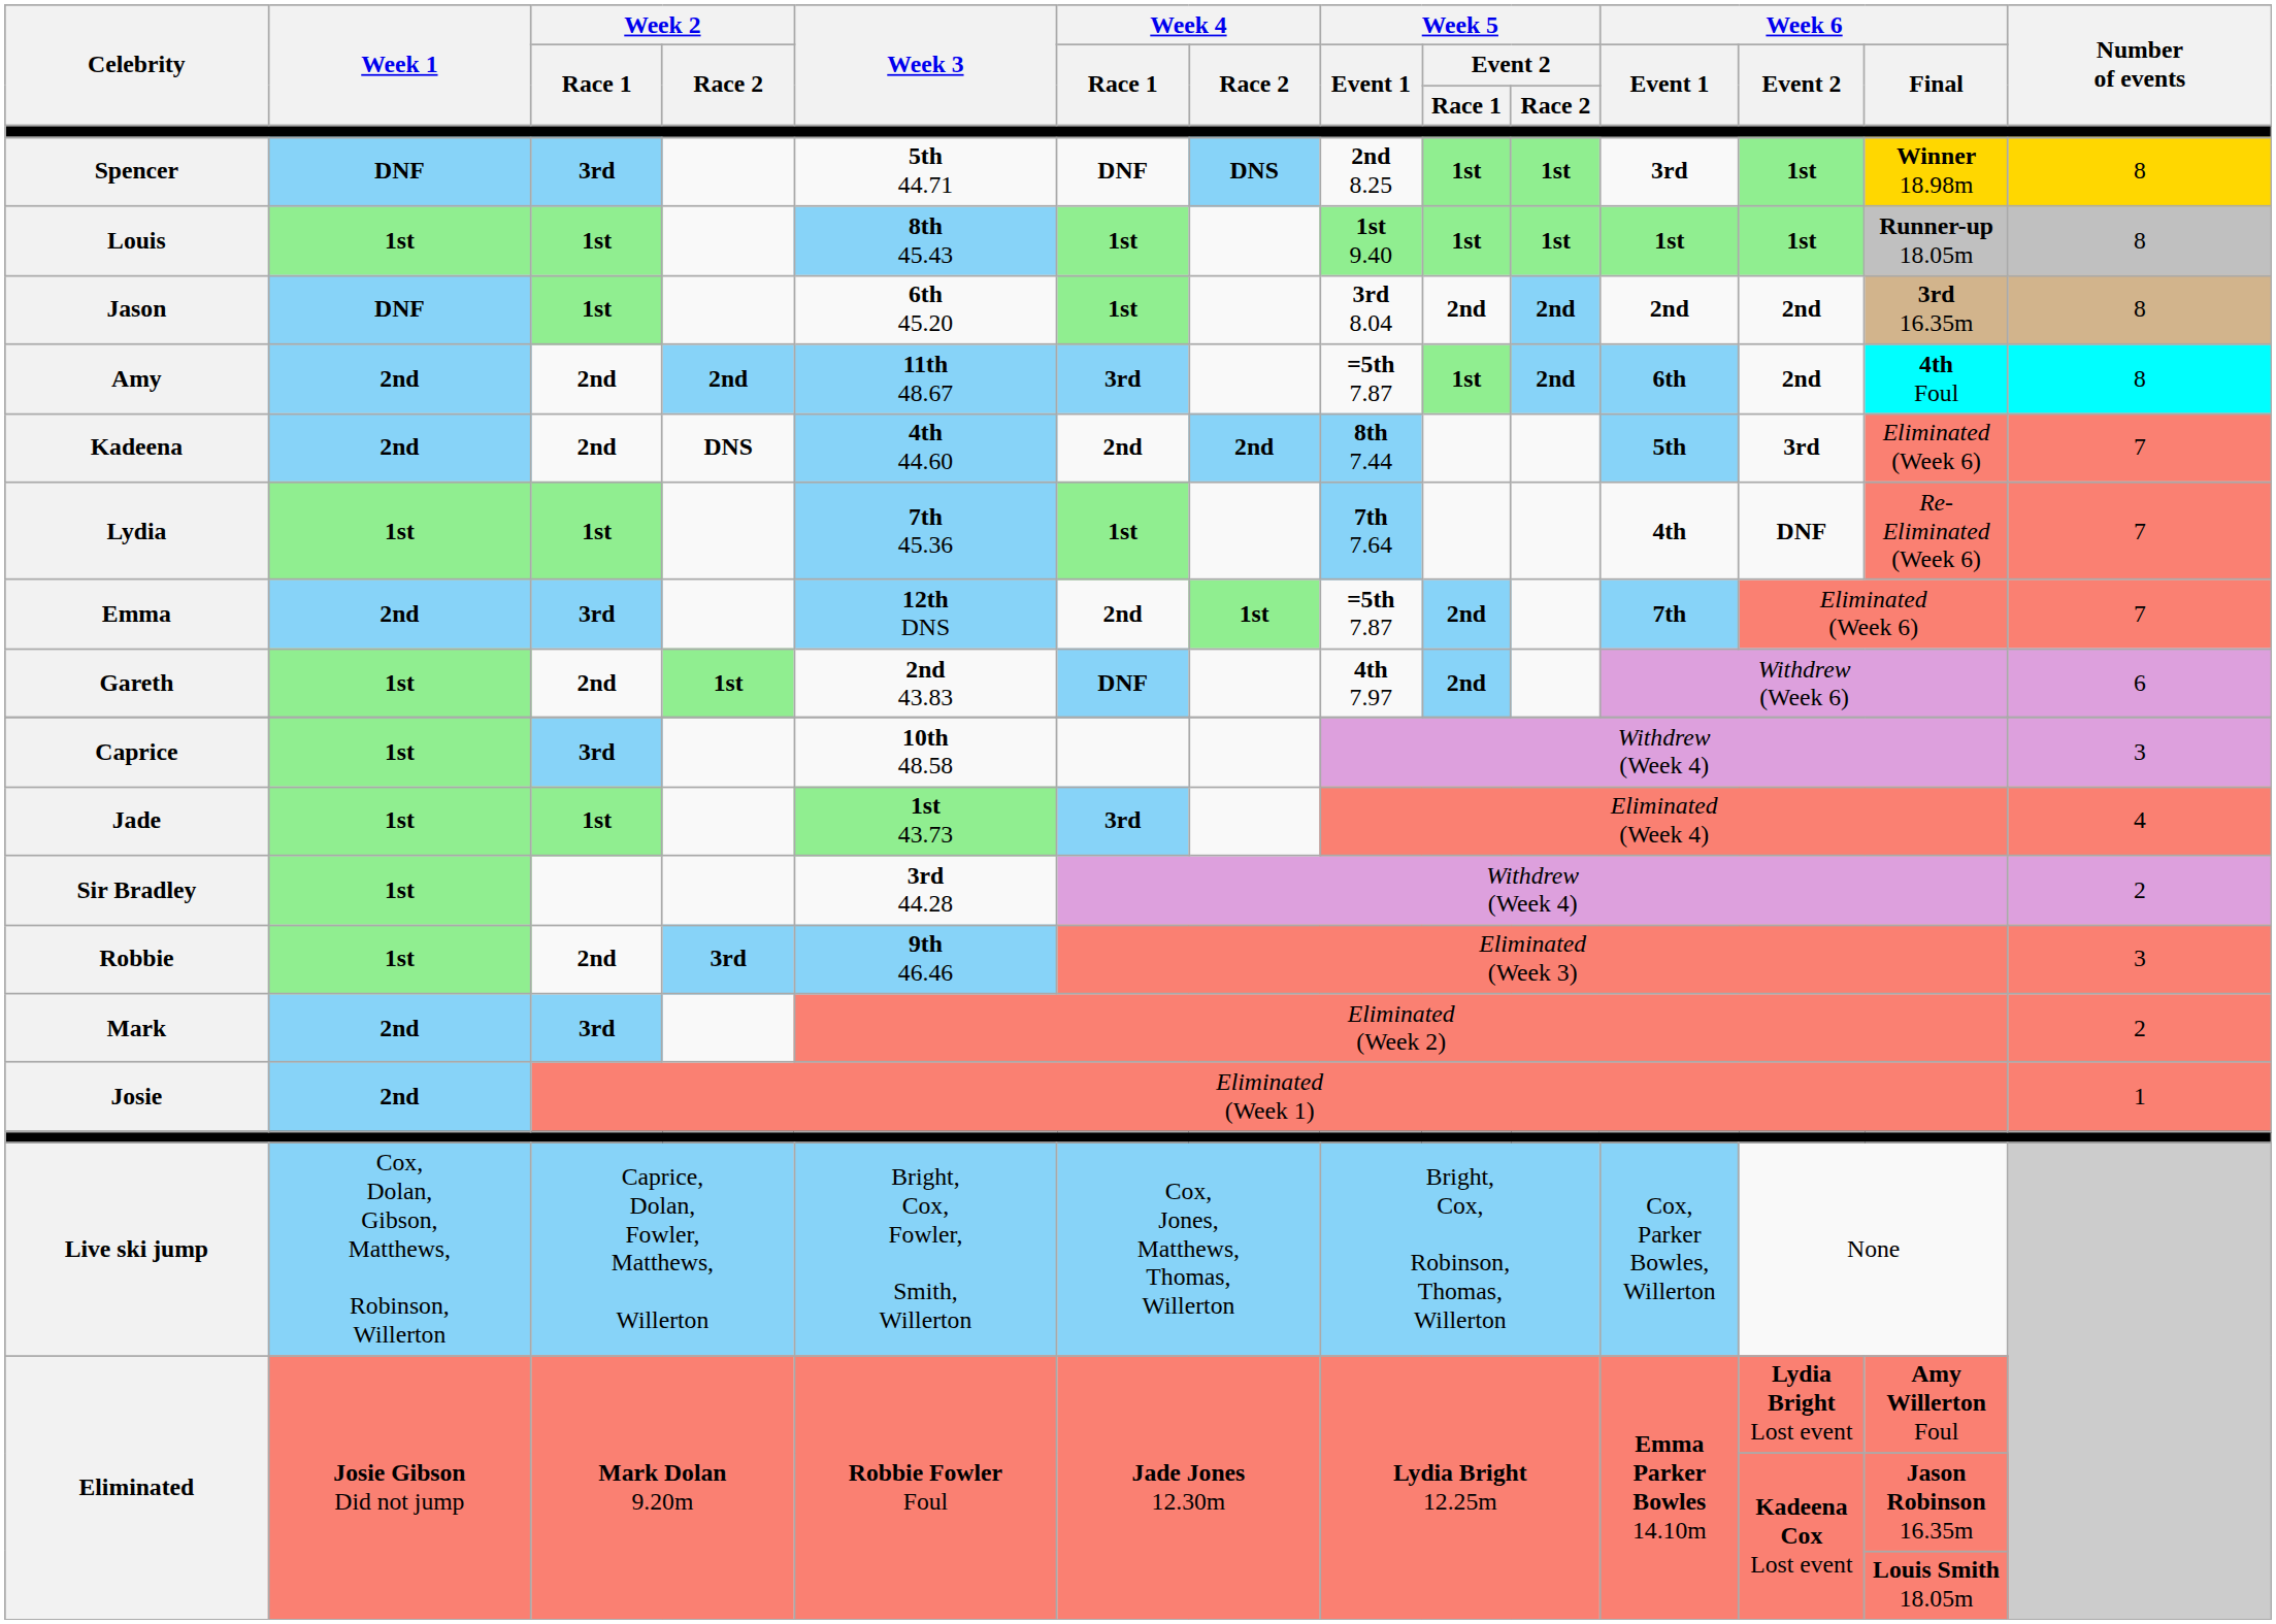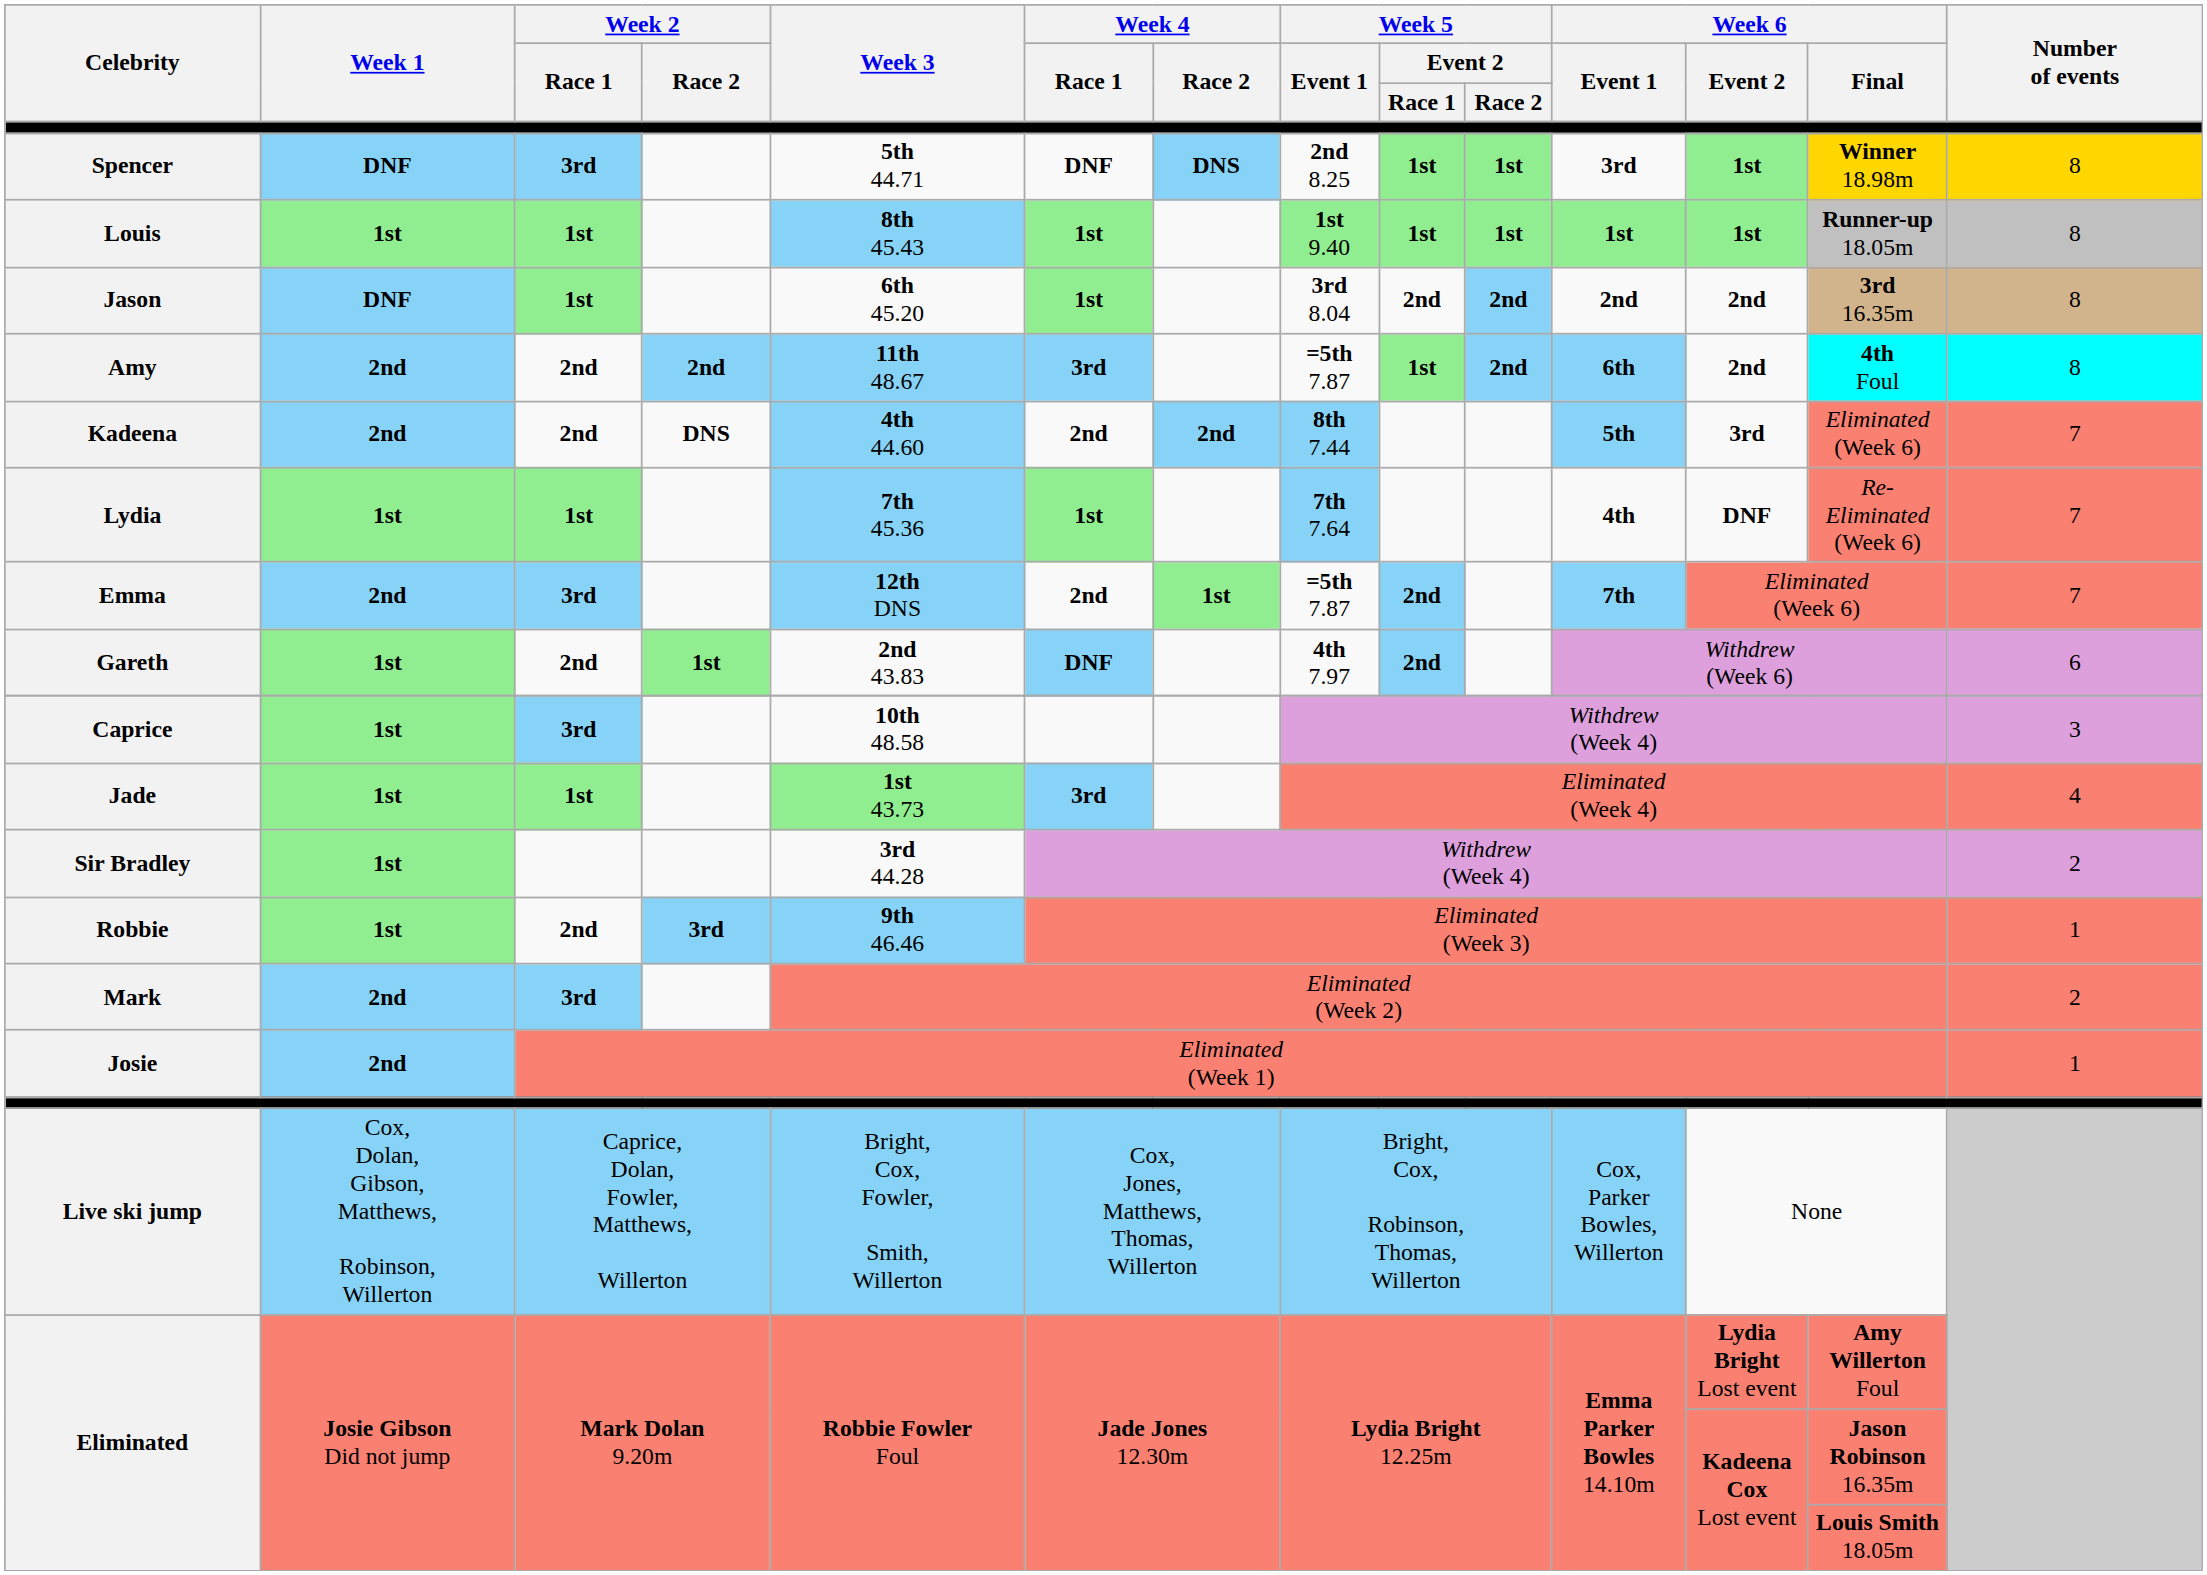 <table class="wikitable" style="text-align:center; font-size:85%; width:100%">
 <tr>
 <th style="width:8%" scope="col" rowspan="3">Celebrity</th>
 <th style="width:8%" scope="col" rowspan="3"><a href='#'>Week 1</a></th>
 <th style="width:8%" scope="col" colspan=2><a href='#'>Week 2</a></th>
 <th style="width:8%" scope="col" rowspan="3"><a href='#'>Week 3</a></th>
 <th style="width:8%" scope="col" colspan=2><a href='#'>Week 4</a></th>
 <th style="width:8%" scope="col" colspan=3><a href='#'>Week 5</a></th>
 <th style="width:8%" scope="col" colspan=3><a href='#'>Week 6</a></th>
 <th style="width:8%" scope="col" rowspan="3">Number<br>of events</th>
 </tr>
 <tr>
 <th rowspan=2>Race 1</th>
 <th rowspan=2>Race 2</th>
 <th rowspan=2>Race 1</th>
 <th rowspan=2>Race 2</th>
 <th rowspan=2>Event 1</th>
 <th colspan=2>Event 2</th>
 <th rowspan=2>Event 1</th>
 <th rowspan=2>Event 2</th>
 <th rowspan=2>Final</th>
 </tr>
 <tr>
 <th>Race 1</th>
 <th>Race 2</th>
 </tr>
 <tr>
 <td colspan="14" style="background:#000;"></td>
 </tr>
 <tr>
 <th>Spencer</th>
 <td bgcolor=#87D3F8><strong>DNF</strong></td>
 <td bgcolor=#87D3F8><strong>3rd</strong></td>
 <td></td>
 <td><strong>5th</strong><br>44.71</td>
 <td><strong>DNF</strong></td>
 <td bgcolor=#87D3F8><strong>DNS</strong></td>
 <td><strong>2nd</strong><br>8.25</td>
 <td bgcolor=lightgreen><strong>1st</strong></td>
 <td bgcolor=lightgreen><strong>1st</strong></td>
 <td><strong>3rd</strong></td>
 <td bgcolor=lightgreen><strong>1st</strong></td>
 <td bgcolor=gold><strong>Winner</strong><br>18.98m</td>
 <td bgcolor=gold>8</td>
 </tr>
 <tr>
 <th>Louis</th>
 <td bgcolor=lightgreen><strong>1st</strong></td>
 <td bgcolor=lightgreen><strong>1st</strong></td>
 <td></td>
 <td bgcolor=#87D3F8><strong>8th</strong><br>45.43</td>
 <td bgcolor=lightgreen><strong>1st</strong></td>
 <td></td>
 <td bgcolor=lightgreen><strong>1st</strong><br>9.40</td>
 <td bgcolor=lightgreen><strong>1st</strong></td>
 <td bgcolor=lightgreen><strong>1st</strong></td>
 <td bgcolor=lightgreen><strong>1st</strong></td>
 <td bgcolor=lightgreen><strong>1st</strong></td>
 <td bgcolor=silver><strong>Runner-up</strong><br>18.05m</td>
 <td bgcolor=silver>8</td>
 </tr>
 <tr>
 <th>Jason</th>
 <td bgcolor=#87D3F8><strong>DNF</strong></td>
 <td bgcolor=lightgreen><strong>1st</strong></td>
 <td></td>
 <td><strong>6th</strong><br>45.20</td>
 <td bgcolor=lightgreen><strong>1st</strong></td>
 <td></td>
 <td><strong>3rd</strong><br>8.04</td>
 <td><strong>2nd</strong></td>
 <td bgcolor=#87D3F8><strong>2nd</strong></td>
 <td><strong>2nd</strong></td>
 <td><strong>2nd</strong></td>
 <td bgcolor=tan><strong>3rd</strong><br>16.35m</td>
 <td style="background:tan;">8</td>
 </tr>
 <tr>
 <th>Amy</th>
 <td bgcolor=#87D3F8><strong>2nd</strong></td>
 <td><strong>2nd</strong></td>
 <td bgcolor=#87D3F8><strong>2nd</strong></td>
 <td bgcolor=#87D3F8><strong>11th</strong><br>48.67</td>
 <td bgcolor=#87D3F8><strong>3rd</strong></td>
 <td></td>
 <td><strong>=5th</strong><br>7.87</td>
 <td bgcolor=lightgreen><strong>1st</strong></td>
 <td bgcolor=#87D3F8><strong>2nd</strong></td>
 <td bgcolor=#87D3F8><strong>6th</strong></td>
 <td><strong>2nd</strong></td>
 <td bgcolor=cyan><strong>4th</strong><br>Foul</td>
 <td bgcolor=cyan>8</td>
 </tr>
 <tr>
 <th>Kadeena</th>
 <td bgcolor=#87D3F8><strong>2nd</strong></td>
 <td><strong>2nd</strong></td>
 <td><strong>DNS</strong></td>
 <td bgcolor=#87D3F8><strong>4th</strong><br>44.60</td>
 <td><strong>2nd</strong></td>
 <td bgcolor=#87D3F8><strong>2nd</strong></td>
 <td bgcolor=#87D3F8><strong>8th</strong><br>7.44</td>
 <td></td>
 <td></td>
 <td bgcolor=#87D3F8><strong>5th</strong></td>
 <td><strong>3rd</strong></td>
 <td style="background:salmon;"><em>Eliminated</em><br>(Week 6)</td>
 <td style="background:salmon;">7</td>
 </tr>
 <tr>
 <th>Lydia</th>
 <td bgcolor=lightgreen><strong>1st</strong></td>
 <td bgcolor=lightgreen><strong>1st</strong></td>
 <td></td>
 <td bgcolor=#87D3F8><strong>7th</strong><br>45.36</td>
 <td bgcolor=lightgreen><strong>1st</strong></td>
 <td></td>
 <td bgcolor=#87D3F8><strong>7th</strong><br>7.64</td>
 <td></td>
 <td></td>
 <td><strong>4th</strong></td>
 <td><strong>DNF</strong></td>
 <td style="background:salmon;"><em>Re-Eliminated</em><br>(Week 6)</td>
 <td style="background:salmon;">7</td>
 </tr>
 <tr>
 <th>Emma</th>
 <td bgcolor=#87D3F8><strong>2nd</strong></td>
 <td bgcolor=#87D3F8><strong>3rd</strong></td>
 <td></td>
 <td bgcolor=#87D3F8><strong>12th</strong><br>DNS</td>
 <td><strong>2nd</strong></td>
 <td bgcolor=lightgreen><strong>1st</strong></td>
 <td><strong>=5th</strong><br>7.87</td>
 <td bgcolor=#87D3F8><strong>2nd</strong></td>
 <td></td>
 <td bgcolor=#87D3F8><strong>7th</strong></td>
 <td style="background:salmon;" colspan="2"><em>Eliminated</em><br>(Week 6)</td>
 <td style="background:salmon;">7</td>
 </tr>
 <tr>
 <th>Gareth</th>
 <td bgcolor=lightgreen><strong>1st</strong></td>
 <td><strong>2nd</strong></td>
 <td bgcolor=lightgreen><strong>1st</strong></td>
 <td><strong>2nd</strong><br>43.83</td>
 <td bgcolor=#87D3F8><strong>DNF</strong></td>
 <td></td>
 <td><strong>4th</strong><br>7.97</td>
 <td bgcolor=#87D3F8><strong>2nd</strong></td>
 <td></td>
 <td colspan="3" style="background:#DDA0DD;"><em>Withdrew</em><br>(Week 6)</td>
 <td bgcolor=#DDA0DD>6</td>
 </tr>
 <tr>
 </tr>
 <tr>
 <th>Caprice</th>
 <td bgcolor=lightgreen><strong>1st</strong></td>
 <td bgcolor=#87D3F8><strong>3rd</strong></td>
 <td></td>
 <td><strong>10th</strong><br>48.58</td>
 <td></td>
 <td></td>
 <td colspan="6" style="background:#DDA0DD;"><em>Withdrew</em><br>(Week 4)</td>
 <td bgcolor=#DDA0DD>3</td>
 </tr>
 <tr>
 <th>Jade</th>
 <td bgcolor=lightgreen><strong>1st</strong></td>
 <td bgcolor=lightgreen><strong>1st</strong></td>
 <td></td>
 <td bgcolor=lightgreen><strong>1st</strong><br>43.73</td>
 <td bgcolor=#87D3F8><strong>3rd</strong></td>
 <td></td>
 <td style="background:salmon;" colspan="6"><em>Eliminated</em><br>(Week 4)</td>
 <td bgcolor=salmon>4</td>
 </tr>
 <tr>
 <th>Sir Bradley</th>
 <td bgcolor=lightgreen><strong>1st</strong></td>
 <td></td>
 <td></td>
 <td><strong>3rd</strong><br>44.28</td>
 <td colspan="8" style="background:#DDA0DD;"><em>Withdrew</em><br>(Week 4)</td>
 <td bgcolor=#DDA0DD>2</td>
 </tr>
 <tr>
 <th>Robbie</th>
 <td bgcolor=lightgreen><strong>1st</strong></td>
 <td><strong>2nd</strong></td>
 <td bgcolor=#87D3F8><strong>3rd</strong></td>
 <td bgcolor=#87D3F8><strong>9th</strong><br>46.46</td>
 <td style="background:salmon;" colspan="8"><em>Eliminated</em><br>(Week 3)</td>
-<td bgcolor=salmon>3</td>
+<td bgcolor=salmon>1</td>
 </tr>
 <tr>
 <th>Mark</th>
 <td bgcolor=#87D3F8><strong>2nd</strong></td>
 <td bgcolor=#87D3F8><strong>3rd</strong></td>
 <td></td>
 <td style="background:salmon;" colspan="9"><em>Eliminated</em><br>(Week 2)</td>
 <td bgcolor=salmon>2</td>
 </tr>
 <tr>
 <th>Josie</th>
 <td bgcolor=#87D3F8><strong>2nd</strong></td>
 <td style="background:salmon;" colspan="11"><em>Eliminated</em><br>(Week 1)</td>
 <td bgcolor=salmon>1</td>
 </tr>
 <tr>
 <td colspan="14" style="background:#000;"></td>
 </tr>
 <tr>
 <th>Live ski jump</th>
 <td style="background:#87d3f8;">Cox,<br>Dolan,<br>Gibson,<br>Matthews,<br><br>Robinson,<br>Willerton</td>
 <td style="background:#87d3f8;" colspan=2>Caprice,<br>Dolan,<br>Fowler,<br>Matthews,<br><br>Willerton</td>
 <td style="background:#87d3f8;">Bright,<br>Cox,<br>Fowler,<br><br>Smith,<br>Willerton</td>
 <td style="background:#87d3f8;" colspan=2>Cox,<br>Jones,<br>Matthews,<br>Thomas,<br>Willerton</td>
 <td style="background:#87d3f8;" colspan=3>Bright,<br>Cox,<br><br>Robinson,<br>Thomas,<br>Willerton</td>
 <td style="background:#87d3f8;">Cox,<br>Parker Bowles,<br>Willerton</td>
 <td colspan=2>None</td>
 <td rowspan="4" style="background:#ccc;"></td>
 </tr>
 <tr>
 <th rowspan=3>Eliminated</th>
 <td rowspan=3 style="background:salmon;"><strong>Josie Gibson</strong><br>Did not jump</td>
 <td rowspan=3 style="background:salmon;" colspan=2><strong>Mark Dolan</strong><br>9.20m</td>
 <td rowspan=3 style="background:salmon;"><strong>Robbie Fowler</strong><br>Foul</td>
 <td rowspan=3 style="background:salmon;" colspan=2><strong>Jade Jones</strong><br>12.30m</td>
 <td rowspan=3 style="background:salmon;" colspan=3><strong>Lydia Bright</strong><br>12.25m</td>
 <td rowspan=3 style="background:salmon;"><strong>Emma Parker Bowles</strong><br>14.10m</td>
 <td rowspan=1 style="background:salmon;"><strong>Lydia Bright</strong><br>Lost event</td>
 <td style="background:salmon;"><strong>Amy Willerton</strong><br>Foul</td>
 </tr>
 <tr style="background:salmon;">
 <td rowspan=2 style="background:salmon;"><strong> Kadeena Cox</strong><br>Lost event</td>
 <td style="background:salmon;"><strong>Jason Robinson</strong><br>16.35m</td>
 </tr>
 <tr style="background:salmon;">
 <td style="background:salmon;"><strong>Louis Smith</strong><br>18.05m</td>
 </tr>
 </table>
